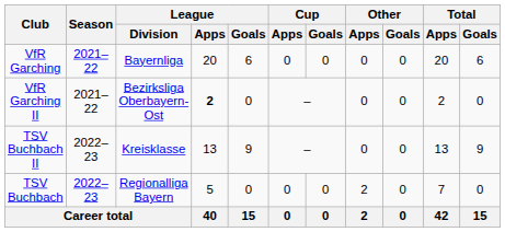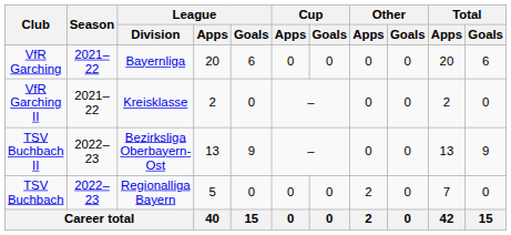 <table class=wikitable style=text-align:center>
 <tr>
 <th rowspan="2">Club</th>
 <th rowspan="2">Season</th>
 <th colspan="3">League</th>
 <th colspan="2">Cup</th>
 <th colspan="2">Other</th>
 <th colspan="2">Total</th>
 </tr>
 <tr>
 <th>Division</th>
 <th>Apps</th>
 <th>Goals</th>
 <th>Apps</th>
 <th>Goals</th>
 <th>Apps</th>
 <th>Goals</th>
 <th>Apps</th>
 <th>Goals</th>
 </tr>
 <tr>
 <td><a href='#'>VfR Garching</a></td>
 <td><a href='#'>2021–22</a></td>
 <td><a href='#'>Bayernliga</a></td>
 <td>20</td>
 <td>6</td>
 <td>0</td>
 <td>0</td>
 <td>0</td>
 <td>0</td>
 <td>20</td>
 <td>6</td>
 </tr>
 <tr>
 <td><a href='#'>VfR Garching II</a></td>
 <td>2021–22</td>
-<td><a href='#'>Bezirksliga Oberbayern-Ost</a></td>
-<td><strong>2</strong></td>
+<td><a href='#'>Kreisklasse</a></td>
+<td>2</td>
 <td>0</td>
 <td colspan="2">–</td>
 <td>0</td>
 <td>0</td>
 <td>2</td>
 <td>0</td>
 </tr>
 <tr>
 <td><a href='#'>TSV Buchbach II</a></td>
 <td>2022–23</td>
-<td><a href='#'>Kreisklasse</a></td>
+<td><a href='#'>Bezirksliga Oberbayern-Ost</a></td>
 <td>13</td>
 <td>9</td>
 <td colspan="2">–</td>
 <td>0</td>
 <td>0</td>
 <td>13</td>
 <td>9</td>
 </tr>
 <tr>
 <td><a href='#'>TSV Buchbach</a></td>
 <td><a href='#'>2022–23</a></td>
 <td><a href='#'>Regionalliga Bayern</a></td>
 <td>5</td>
 <td>0</td>
 <td>0</td>
 <td>0</td>
 <td>2</td>
 <td>0</td>
 <td>7</td>
 <td>0</td>
 </tr>
 <tr>
 <th colspan="3">Career total</th>
 <th>40</th>
 <th>15</th>
 <th>0</th>
 <th>0</th>
 <th>2</th>
 <th>0</th>
 <th>42</th>
 <th>15</th>
 </tr>
 </table>
